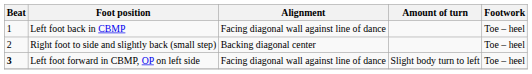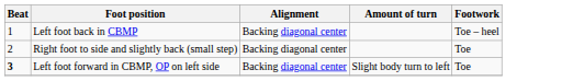 <table class="wikitable" style="font-size:90%;">
 <tr>
 <th>Beat</th>
 <th>Foot position</th>
 <th>Alignment</th>
 <th>Amount of turn</th>
 <th>Footwork</th>
 </tr>
 <tr>
 <td>1</td>
 <td>Left foot back in <a href='#'>CBMP</a></td>
-<td>Facing diagonal wall against line of dance</td>
+<td>Backing <a href='#'>diagonal center</a></td>
 <td></td>
 <td>Toe – heel</td>
 </tr>
 <tr>
 <td>2</td>
 <td>Right foot to side and slightly back (small step)</td>
 <td>Backing diagonal center</td>
 <td></td>
-<td>Toe – heel</td>
+<td>Toe</td>
 </tr>
 <tr>
 <td><strong>3</strong></td>
 <td>Left foot forward in CBMP, <a href='#'>OP</a> on left side</td>
-<td>Facing diagonal wall against line of dance</td>
+<td>Backing <a href='#'>diagonal center</a></td>
 <td>Slight body turn to left</td>
-<td>Toe – heel</td>
+<td>Toe</td>
 </tr>
 <tr>
 </tr>
 </table>
